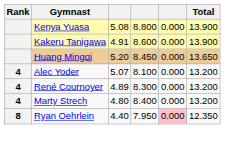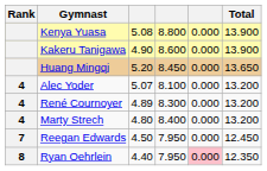 <table class="wikitable sortable" style="text-align:center; font-size:95%">
 <tr>
 <th scope=col>Rank</th>
 <th scope=col>Gymnast</th>
 <th scope=col></th>
 <th scope=col></th>
 <th scope=col></th>
 <th scope=col>Total</th>
 </tr>
 <tr bgcolor=fffcaf>
 <th scope=row style="text-align:center"></th>
 <td align=left><a href='#'>Kenya Yuasa</a><br></td>
 <td>5.08</td>
 <td>8.800</td>
 <td>0.000</td>
 <td>13.900</td>
 </tr>
 <tr bgcolor=fffcaf>
 <th scope=row style="text-align:center"></th>
 <td align=left><a href='#'>Kakeru Tanigawa</a><br></td>
-<td>4.91</td>
+<td>4.90</td>
 <td>8.600</td>
 <td>0.000</td>
 <td>13.900</td>
 </tr>
 <tr bgcolor=eecc99>
 <th scope=row style="text-align:center"></th>
 <td align=left><a href='#'>Huang Mingqi</a><br></td>
 <td>5.20</td>
 <td>8.450</td>
 <td>0.000</td>
 <td>13.650</td>
 </tr>
 <tr>
 <th scope=row style="text-align:center">4</th>
 <td align=left><a href='#'>Alec Yoder</a><br></td>
 <td>5.07</td>
 <td>8.100</td>
 <td>0.000</td>
 <td>13.200</td>
 </tr>
 <tr>
 <th scope=row style="text-align:center">4</th>
 <td align=left><a href='#'>René Cournoyer</a><br></td>
 <td>4.89</td>
 <td>8.300</td>
 <td>0.000</td>
 <td>13.200</td>
 </tr>
 <tr>
 <th scope=row style="text-align:center">4</th>
 <td align=left><a href='#'>Marty Strech</a><br></td>
 <td>4.80</td>
 <td>8.400</td>
 <td>0.000</td>
 <td>13.200</td>
 </tr>
 <tr>
+<th scope=row style="text-align:center">7</th>
+<td align=left><a href='#'>Reegan Edwards</a><br></td>
+<td>4.50</td>
+<td>7.950</td>
+<td>0.000</td>
+<td>12.450</td>
+</tr>
+<tr>
 <th scope=row style="text-align:center">8</th>
 <td align=left><a href='#'>Ryan Oehrlein</a><br></td>
 <td>4.40</td>
 <td>7.950</td>
 <td style="background: pink;">0.000</td>
 <td>12.350</td>
 </tr>
 </table>
